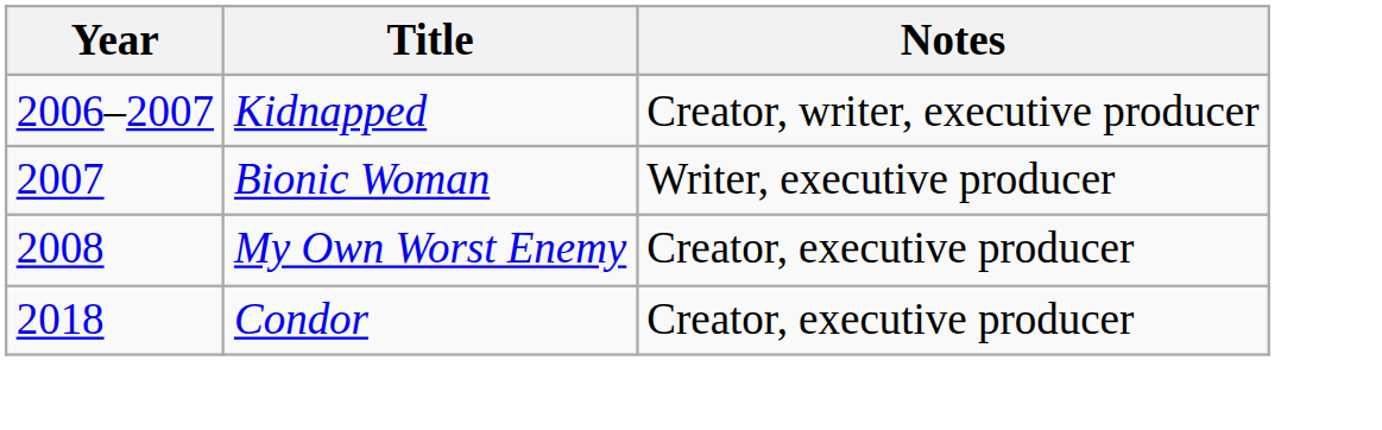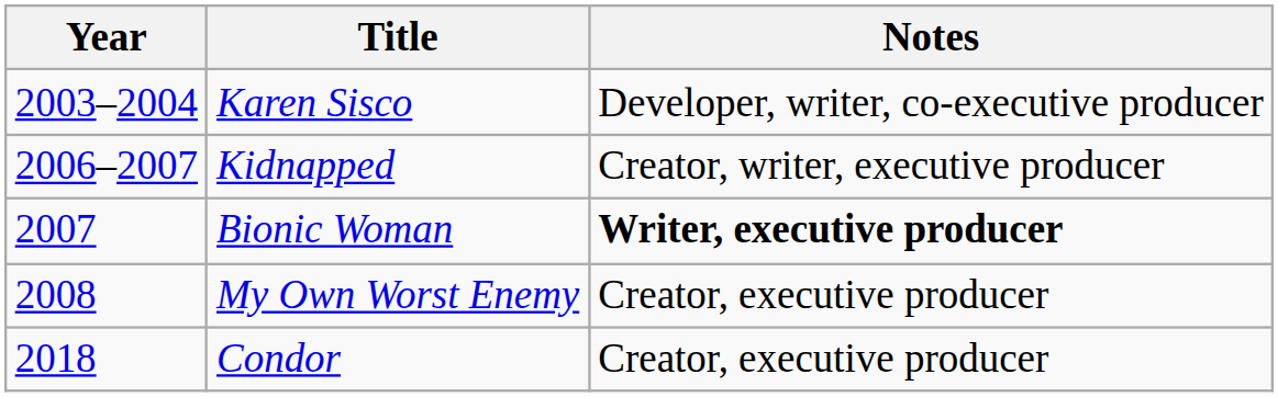 <table class="wikitable">
 <tr>
 <th>Year</th>
 <th>Title</th>
 <th>Notes</th>
+</tr>
+<tr>
+<td><a href='#'>2003</a>–<a href='#'>2004</a></td>
+<td><em><a href='#'>Karen Sisco</a></em></td>
+<td>Developer, writer, co-executive producer</td>
 </tr>
 <tr>
 <td><a href='#'>2006</a>–<a href='#'>2007</a></td>
 <td><em><a href='#'>Kidnapped</a></em></td>
 <td>Creator, writer, executive producer</td>
 </tr>
 <tr>
 <td><a href='#'>2007</a></td>
 <td><em><a href='#'>Bionic Woman</a></em></td>
-<td>Writer, executive producer</td>
+<td><strong>Writer, executive producer</strong></td>
 </tr>
 <tr>
 <td><a href='#'>2008</a></td>
 <td><em><a href='#'>My Own Worst Enemy</a></em></td>
 <td>Creator, executive producer</td>
 </tr>
 <tr>
 <td><a href='#'>2018</a></td>
 <td><em><a href='#'>Condor</a></em></td>
 <td>Creator, executive producer</td>
 </tr>
 </table>
